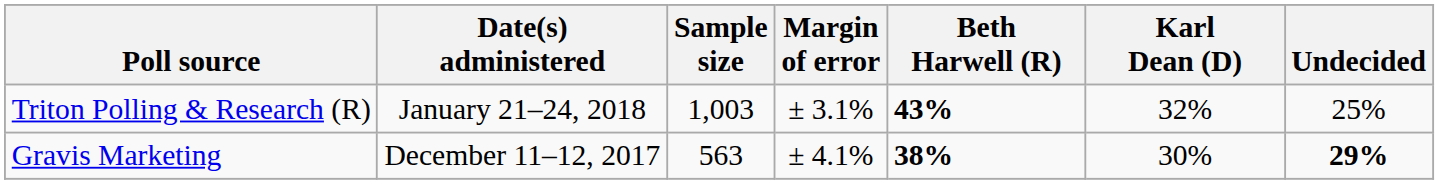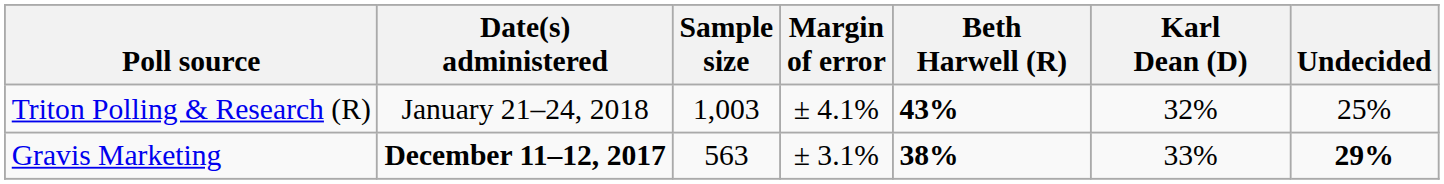 <table class="wikitable">
 <tr valign=bottom>
 <th>Poll source</th>
 <th>Date(s)<br>administered</th>
 <th>Sample<br>size</th>
 <th>Margin<br>of error</th>
 <th style="width:100px;">Beth<br>Harwell (R)</th>
 <th style="width:100px;">Karl<br>Dean (D)</th>
 <th>Undecided</th>
 </tr>
 <tr>
 <td><a href='#'>Triton Polling & Research</a> (R)</td>
 <td align=center>January 21–24, 2018</td>
 <td align=center>1,003</td>
-<td align=center>± 3.1%</td>
+<td align=center>± 4.1%</td>
 <td><strong>43%</strong></td>
 <td align=center>32%</td>
 <td align=center>25%</td>
 </tr>
 <tr>
 <td><a href='#'>Gravis Marketing</a></td>
-<td align=center>December 11–12, 2017</td>
+<td align=center><strong>December 11–12, 2017</strong></td>
 <td align=center>563</td>
-<td align=center>± 4.1%</td>
+<td align=center>± 3.1%</td>
 <td><strong>38%</strong></td>
-<td align=center>30%</td>
+<td align=center>33%</td>
 <td align=center><strong>29%</strong></td>
 </tr>
 </table>
